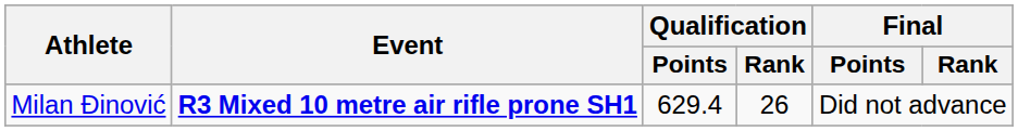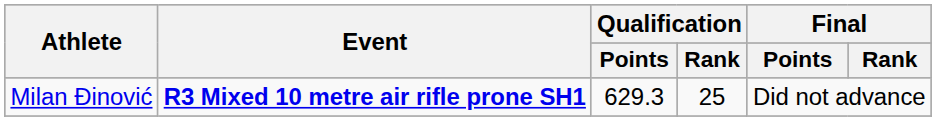 <table class="wikitable" style="font-size:90%">
 <tr>
 <th rowspan="2">Athlete</th>
 <th rowspan="2">Event</th>
 <th colspan="2">Qualification</th>
 <th colspan="2">Final</th>
 </tr>
 <tr style="font-size:95%">
 <th>Points</th>
 <th>Rank</th>
 <th>Points</th>
 <th>Rank</th>
 </tr>
 <tr align=center>
 <td><a href='#'>Milan Đinović</a></td>
 <td align="left"><strong><a href='#'>R3 Mixed 10 metre air rifle prone SH1</a></strong></td>
-<td>629.4</td>
-<td>26</td>
+<td>629.3</td>
+<td>25</td>
 <td colspan=2>Did not advance</td>
 </tr>
 </table>
